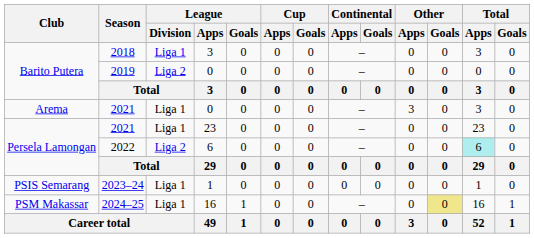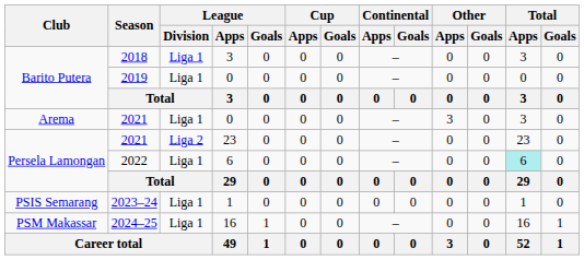 <table class="wikitable" style="text-align: center">
 <tr>
 <th rowspan="2">Club</th>
 <th rowspan="2">Season</th>
 <th colspan="3">League</th>
 <th colspan="2">Cup</th>
 <th colspan="2">Continental</th>
 <th colspan="2">Other</th>
 <th colspan="2">Total</th>
 </tr>
 <tr>
 <th>Division</th>
 <th>Apps</th>
 <th>Goals</th>
 <th>Apps</th>
 <th>Goals</th>
 <th>Apps</th>
 <th>Goals</th>
 <th>Apps</th>
 <th>Goals</th>
 <th>Apps</th>
 <th>Goals</th>
 </tr>
 <tr>
 <td rowspan="3"><a href='#'>Barito Putera</a></td>
 <td><a href='#'>2018</a></td>
 <td rowspan="1" valign="center"><a href='#'>Liga 1</a></td>
 <td>3</td>
 <td>0</td>
 <td>0</td>
 <td>0</td>
 <td colspan="2">–</td>
 <td>0</td>
 <td>0</td>
 <td>3</td>
 <td>0</td>
 </tr>
 <tr>
 <td><a href='#'>2019</a></td>
-<td rowspan="1" valign="center"><a href='#'>Liga 2</a></td>
+<td rowspan="1" valign="center">Liga 1</td>
 <td>0</td>
 <td>0</td>
 <td>0</td>
 <td>0</td>
 <td colspan="2">–</td>
 <td>0</td>
 <td>0</td>
 <td>0</td>
 <td>0</td>
 </tr>
 <tr>
 <th colspan="2">Total</th>
 <th>3</th>
 <th>0</th>
 <th>0</th>
 <th>0</th>
 <th>0</th>
 <th>0</th>
 <th>0</th>
 <th>0</th>
 <th>3</th>
 <th>0</th>
 </tr>
 <tr>
 <td rowspan="1"><a href='#'>Arema</a></td>
 <td><a href='#'>2021</a></td>
 <td rowspan="1" valign="center">Liga 1</td>
 <td>0</td>
 <td>0</td>
 <td>0</td>
 <td>0</td>
 <td colspan="2">–</td>
 <td>3</td>
 <td>0</td>
 <td>3</td>
 <td>0</td>
 </tr>
 <tr>
 <td rowspan="3"><a href='#'>Persela Lamongan</a></td>
 <td><a href='#'>2021</a></td>
-<td rowspan="1" valign="center">Liga 1</td>
+<td rowspan="1" valign="center"><a href='#'>Liga 2</a></td>
 <td>23</td>
 <td>0</td>
 <td>0</td>
 <td>0</td>
 <td colspan="2">–</td>
 <td>0</td>
 <td>0</td>
 <td>23</td>
 <td>0</td>
 </tr>
 <tr>
 <td>2022</td>
-<td rowspan="1" valign="center"><a href='#'>Liga 2</a></td>
+<td rowspan="1" valign="center">Liga 1</td>
 <td>6</td>
 <td>0</td>
 <td>0</td>
 <td>0</td>
 <td colspan="2">–</td>
 <td>0</td>
 <td>0</td>
 <td style="background: paleturquoise;">6</td>
 <td>0</td>
 </tr>
 <tr>
 <th colspan="2">Total</th>
 <th>29</th>
 <th>0</th>
 <th>0</th>
 <th>0</th>
 <th>0</th>
 <th>0</th>
 <th>0</th>
 <th>0</th>
 <th>29</th>
 <th>0</th>
 </tr>
 <tr>
 <td><a href='#'>PSIS Semarang</a></td>
 <td><a href='#'>2023–24</a></td>
 <td rowspan="1" valign="center">Liga 1</td>
 <td>1</td>
 <td>0</td>
 <td>0</td>
 <td>0</td>
 <td>0</td>
 <td>0</td>
 <td>0</td>
 <td>0</td>
 <td>1</td>
 <td>0</td>
 </tr>
 <tr>
 <td rowspan="1"><a href='#'>PSM Makassar</a></td>
 <td><a href='#'>2024–25</a></td>
 <td>Liga 1</td>
 <td>16</td>
 <td>1</td>
 <td>0</td>
 <td>0</td>
 <td colspan="2">–</td>
 <td>0</td>
-<td style="background: khaki;">0</td>
+<td>0</td>
 <td>16</td>
 <td>1</td>
 </tr>
 <tr>
 <th colspan=3>Career total</th>
 <th>49</th>
 <th>1</th>
 <th>0</th>
 <th>0</th>
 <th>0</th>
 <th>0</th>
 <th>3</th>
 <th>0</th>
 <th>52</th>
 <th>1</th>
 </tr>
 </table>
